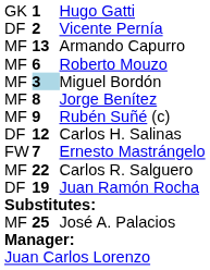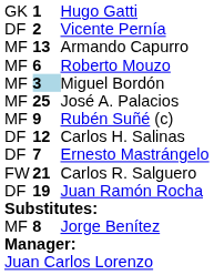 <table cellspacing="0" cellpadding="0" style="font-size:90%; margin:0.2em auto;">
 <tr>
 <th width="25"></th>
 <th width="25"></th>
 </tr>
 <tr>
 <td>GK</td>
 <td><strong>1</strong></td>
 <td> <a href='#'>Hugo Gatti</a></td>
 </tr>
 <tr>
 <td>DF</td>
 <td><strong>2</strong></td>
 <td> <a href='#'>Vicente Pernía</a></td>
 </tr>
 <tr>
 <td>MF</td>
 <td><strong>13</strong></td>
 <td> Armando Capurro</td>
 </tr>
 <tr>
 <td>MF</td>
 <td><strong>6</strong></td>
 <td> <a href='#'>Roberto Mouzo</a></td>
 </tr>
 <tr>
 <td>MF</td>
 <td style="background: lightblue;"><strong>3</strong></td>
 <td> Miguel Bordón</td>
 </tr>
 <tr>
 <td>MF</td>
-<td><strong>8</strong></td>
-<td> <a href='#'>Jorge Benítez</a></td>
+<td><strong>25</strong></td>
+<td> José A. Palacios</td>
 <td></td>
 <td></td>
 </tr>
 <tr>
 <td>MF</td>
 <td><strong>9</strong></td>
 <td> <a href='#'>Rubén Suñé</a> (c)</td>
 </tr>
 <tr>
 <td>DF</td>
 <td><strong>12</strong></td>
 <td> Carlos H. Salinas</td>
 </tr>
 <tr>
-<td>FW</td>
+<td>DF</td>
 <td><strong>7</strong></td>
 <td> <a href='#'>Ernesto Mastrángelo</a></td>
 </tr>
 <tr>
-<td>MF</td>
-<td><strong>22</strong></td>
+<td>FW</td>
+<td><strong>21</strong></td>
 <td> Carlos R. Salguero</td>
 </tr>
 <tr>
 <td>DF</td>
 <td><strong>19</strong></td>
 <td> <a href='#'>Juan Ramón Rocha</a></td>
 </tr>
 <tr>
 <td colspan=3><strong>Substitutes:</strong></td>
 </tr>
 <tr>
 <td>MF</td>
-<td><strong>25</strong></td>
-<td> José A. Palacios</td>
+<td><strong>8</strong></td>
+<td> <a href='#'>Jorge Benítez</a></td>
 <td></td>
 <td></td>
 </tr>
 <tr>
 <td colspan=3><strong>Manager:</strong></td>
 </tr>
 <tr>
 <td colspan=4> <a href='#'>Juan Carlos Lorenzo</a></td>
 </tr>
 </table>
